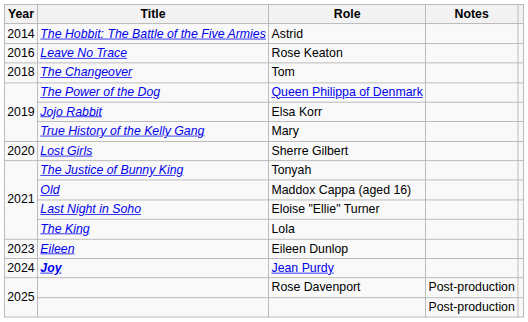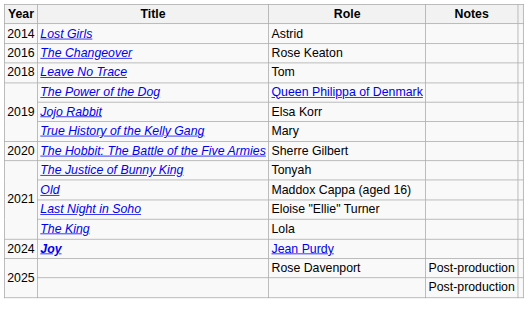 <table class="wikitable plainrowheaders sortable">
 <tr>
 <th>Year</th>
 <th>Title</th>
 <th>Role</th>
 <th class="unsortable">Notes</th>
 <th class="unsortable"></th>
 </tr>
 <tr>
 <td>2014</td>
-<td><em><a href='#'>The Hobbit: The Battle of the Five Armies</a></em></td>
+<td><em><a href='#'>Lost Girls</a></em></td>
 <td>Astrid</td>
 <td></td>
 <td></td>
 </tr>
 <tr>
 <td>2016</td>
-<td><em><a href='#'>Leave No Trace</a></em></td>
+<td><em><a href='#'>The Changeover</a></em></td>
 <td>Rose Keaton</td>
 <td></td>
 <td></td>
 </tr>
 <tr>
 <td>2018</td>
-<td><em><a href='#'>The Changeover</a></em></td>
+<td><em><a href='#'>Leave No Trace</a></em></td>
 <td>Tom</td>
 <td></td>
 <td></td>
 </tr>
 <tr>
 <td rowspan="3">2019</td>
 <td><em><a href='#'>The Power of the Dog</a></em></td>
 <td><a href='#'>Queen Philippa of Denmark</a></td>
 <td></td>
 <td></td>
 </tr>
 <tr>
 <td><em><a href='#'>Jojo Rabbit</a></em></td>
 <td>Elsa Korr</td>
 <td></td>
 <td></td>
 </tr>
 <tr>
 <td><em><a href='#'>True History of the Kelly Gang</a></em></td>
 <td>Mary</td>
 <td></td>
 <td></td>
 </tr>
 <tr>
 <td>2020</td>
-<td><em><a href='#'>Lost Girls</a></em></td>
+<td><em><a href='#'>The Hobbit: The Battle of the Five Armies</a></em></td>
 <td>Sherre Gilbert</td>
 <td></td>
 <td></td>
 </tr>
 <tr>
 <td rowspan="4">2021</td>
 <td><em><a href='#'>The Justice of Bunny King</a></em></td>
 <td>Tonyah</td>
 <td></td>
 <td></td>
 </tr>
 <tr>
 <td><em><a href='#'>Old</a></em></td>
 <td>Maddox Cappa (aged 16)</td>
 <td></td>
 <td></td>
 </tr>
 <tr>
 <td><em><a href='#'>Last Night in Soho</a></em></td>
 <td>Eloise "Ellie" Turner</td>
 <td></td>
 <td></td>
 </tr>
 <tr>
 <td><em><a href='#'>The King</a></em></td>
 <td>Lola</td>
 <td></td>
 <td></td>
 </tr>
 <tr>
-<td>2023</td>
-<td><em><a href='#'>Eileen</a></em></td>
-<td>Eileen Dunlop</td>
-<td></td>
-<td></td>
-</tr>
-<tr>
 <td>2024</td>
 <td><strong><em><a href='#'>Joy</a></em></strong></td>
 <td><a href='#'>Jean Purdy</a></td>
 <td></td>
 <td></td>
 </tr>
 <tr>
 <td rowspan="2">2025</td>
 <td></td>
 <td>Rose Davenport</td>
 <td>Post-production</td>
 <td></td>
 </tr>
 <tr>
 <td></td>
 <td></td>
 <td>Post-production</td>
 <td></td>
 </tr>
 </table>
